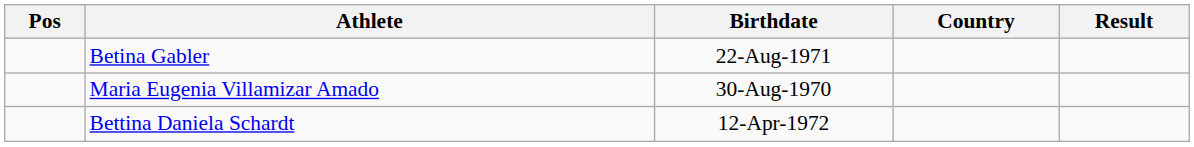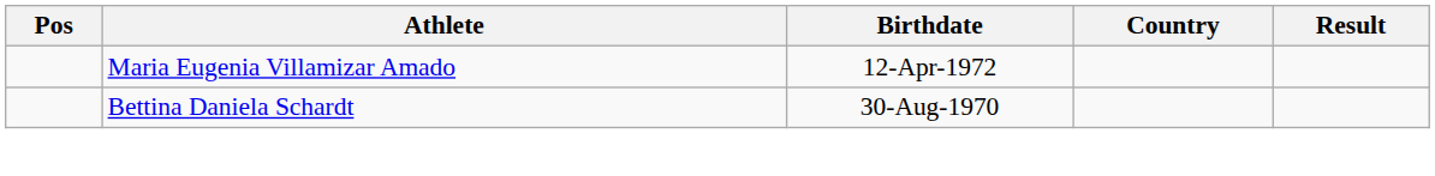 <table class="wikitable"  style="text-align:center; width:70%;">
 <tr>
 <th>Pos</th>
 <th>Athlete</th>
 <th>Birthdate</th>
 <th>Country</th>
 <th>Result</th>
 </tr>
 <tr>
 <td align=center></td>
-<td align=left><a href='#'>Betina Gabler</a></td>
-<td>22-Aug-1971</td>
-<td align=left></td>
-<td></td>
-</tr>
-<tr>
-<td align=center></td>
 <td align=left><a href='#'>Maria Eugenia Villamizar Amado</a></td>
-<td>30-Aug-1970</td>
+<td>12-Apr-1972</td>
 <td align=left></td>
 <td></td>
 </tr>
 <tr>
 <td align=center></td>
 <td align=left><a href='#'>Bettina Daniela Schardt</a></td>
-<td>12-Apr-1972</td>
+<td>30-Aug-1970</td>
 <td align=left></td>
 <td></td>
 </tr>
 </table>
